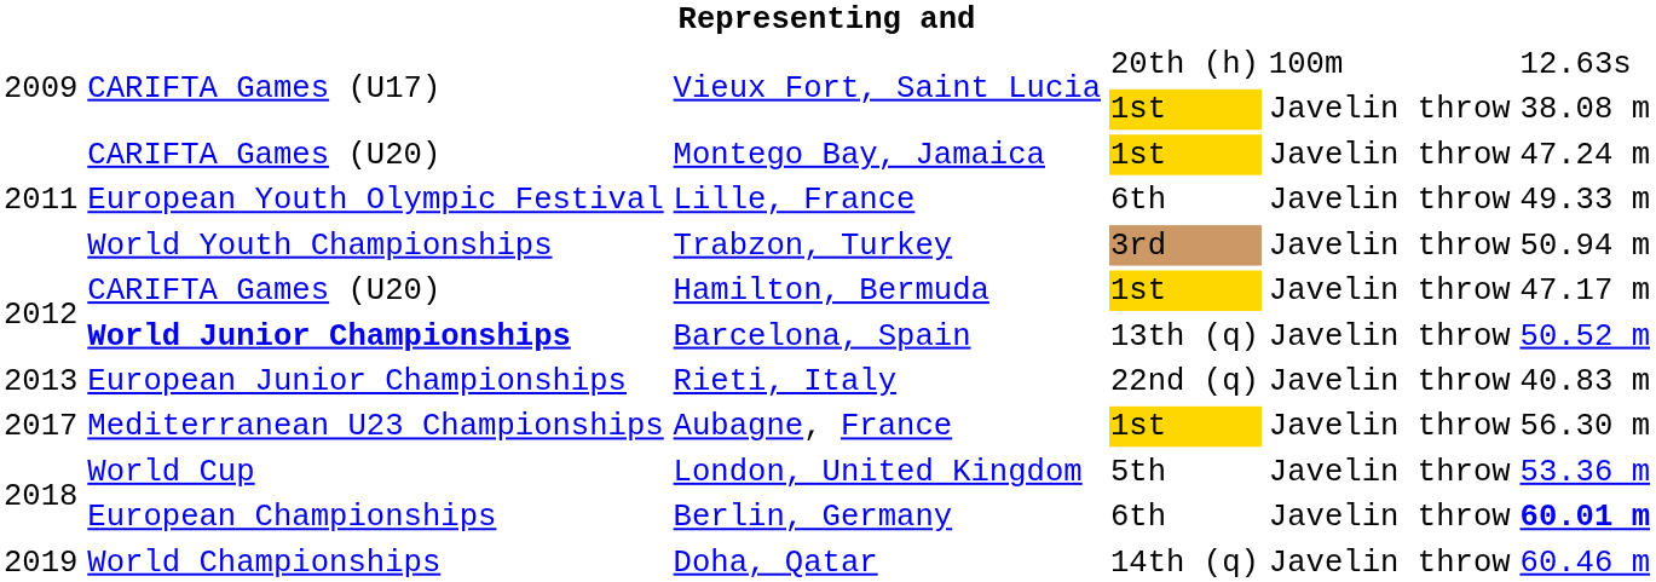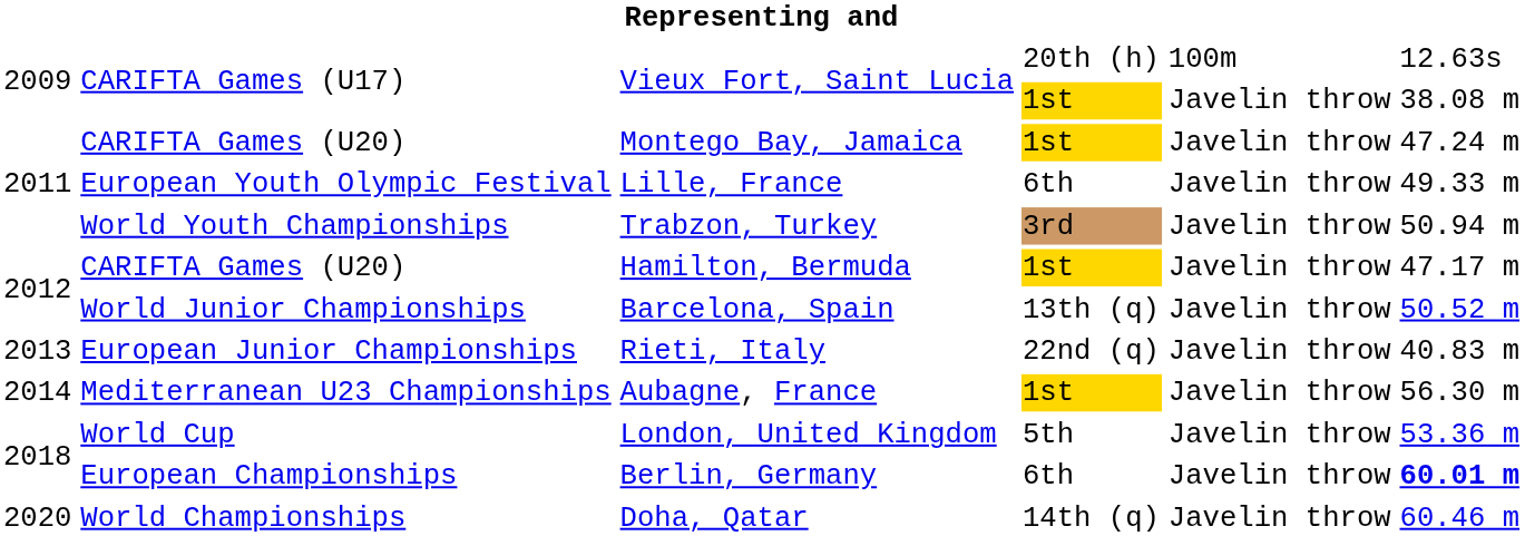 <table>
 <tr>
 <th colspan="6">Representing  and </th>
 </tr>
 <tr>
 <td rowspan=2>2009</td>
 <td rowspan=2><a href='#'>CARIFTA Games</a> (U17)</td>
 <td rowspan=2><a href='#'>Vieux Fort, Saint Lucia</a></td>
 <td>20th (h)</td>
 <td>100m</td>
 <td>12.63s</td>
 </tr>
 <tr>
 <td bgcolor=gold>1st</td>
 <td>Javelin throw</td>
 <td>38.08 m</td>
 </tr>
 <tr>
 <td rowspan=3>2011</td>
 <td><a href='#'>CARIFTA Games</a> (U20)</td>
 <td><a href='#'>Montego Bay, Jamaica</a></td>
 <td bgcolor=gold>1st</td>
 <td>Javelin throw</td>
 <td>47.24 m</td>
 </tr>
 <tr>
 <td><a href='#'>European Youth Olympic Festival</a></td>
 <td><a href='#'>Lille, France</a></td>
 <td>6th</td>
 <td>Javelin throw</td>
 <td>49.33 m</td>
 </tr>
 <tr>
 <td><a href='#'>World Youth Championships</a></td>
 <td><a href='#'>Trabzon, Turkey</a></td>
 <td bgcolor=cc9966>3rd</td>
 <td>Javelin throw</td>
 <td>50.94 m</td>
 </tr>
 <tr>
 <td rowspan=2>2012</td>
 <td><a href='#'>CARIFTA Games</a> (U20)</td>
 <td><a href='#'>Hamilton, Bermuda</a></td>
 <td bgcolor=gold>1st</td>
 <td>Javelin throw</td>
 <td>47.17 m</td>
 </tr>
 <tr>
-<td><strong><a href='#'>World Junior Championships</a></strong></td>
+<td><a href='#'>World Junior Championships</a></td>
 <td><a href='#'>Barcelona, Spain</a></td>
 <td>13th (q)</td>
 <td>Javelin throw</td>
 <td><a href='#'>50.52 m</a></td>
 </tr>
 <tr>
 <td>2013</td>
 <td><a href='#'>European Junior Championships</a></td>
 <td><a href='#'>Rieti, Italy</a></td>
 <td>22nd (q)</td>
 <td>Javelin throw</td>
 <td>40.83 m</td>
 </tr>
 <tr>
-<td>2017</td>
+<td>2014</td>
 <td><a href='#'>Mediterranean U23 Championships</a></td>
 <td><a href='#'>Aubagne</a>, <a href='#'>France</a></td>
 <td bgcolor=gold>1st</td>
 <td>Javelin throw</td>
 <td>56.30 m</td>
 </tr>
 <tr>
 <td rowspan=2>2018</td>
 <td><a href='#'>World Cup</a></td>
 <td><a href='#'>London, United Kingdom</a></td>
 <td>5th</td>
 <td>Javelin throw</td>
 <td><a href='#'>53.36 m</a></td>
 </tr>
 <tr>
 <td><a href='#'>European Championships</a></td>
 <td><a href='#'>Berlin, Germany</a></td>
 <td>6th</td>
 <td>Javelin throw</td>
 <td><strong><a href='#'>60.01 m</a></strong></td>
 </tr>
 <tr>
-<td>2019</td>
+<td>2020</td>
 <td><a href='#'>World Championships</a></td>
 <td><a href='#'>Doha, Qatar</a></td>
 <td>14th (q)</td>
 <td>Javelin throw</td>
 <td><a href='#'>60.46 m</a></td>
 </tr>
 </table>
